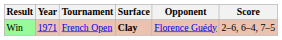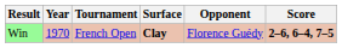 <table class="sortable wikitable">
 <tr>
 <th>Result</th>
 <th>Year</th>
 <th>Tournament</th>
 <th>Surface</th>
 <th>Opponent</th>
 <th>Score</th>
 </tr>
 <tr bgcolor=ebc2af>
 <td style="background:#98fb98;">Win</td>
-<td><a href='#'>1971</a></td>
+<td><a href='#'>1970</a></td>
 <td><a href='#'>French Open</a></td>
 <td><strong>Clay</strong></td>
 <td> <a href='#'>Florence Guédy</a></td>
-<td>2–6, 6–4, 7–5</td>
+<td><strong>2–6, 6–4, 7–5</strong></td>
 </tr>
 </table>
